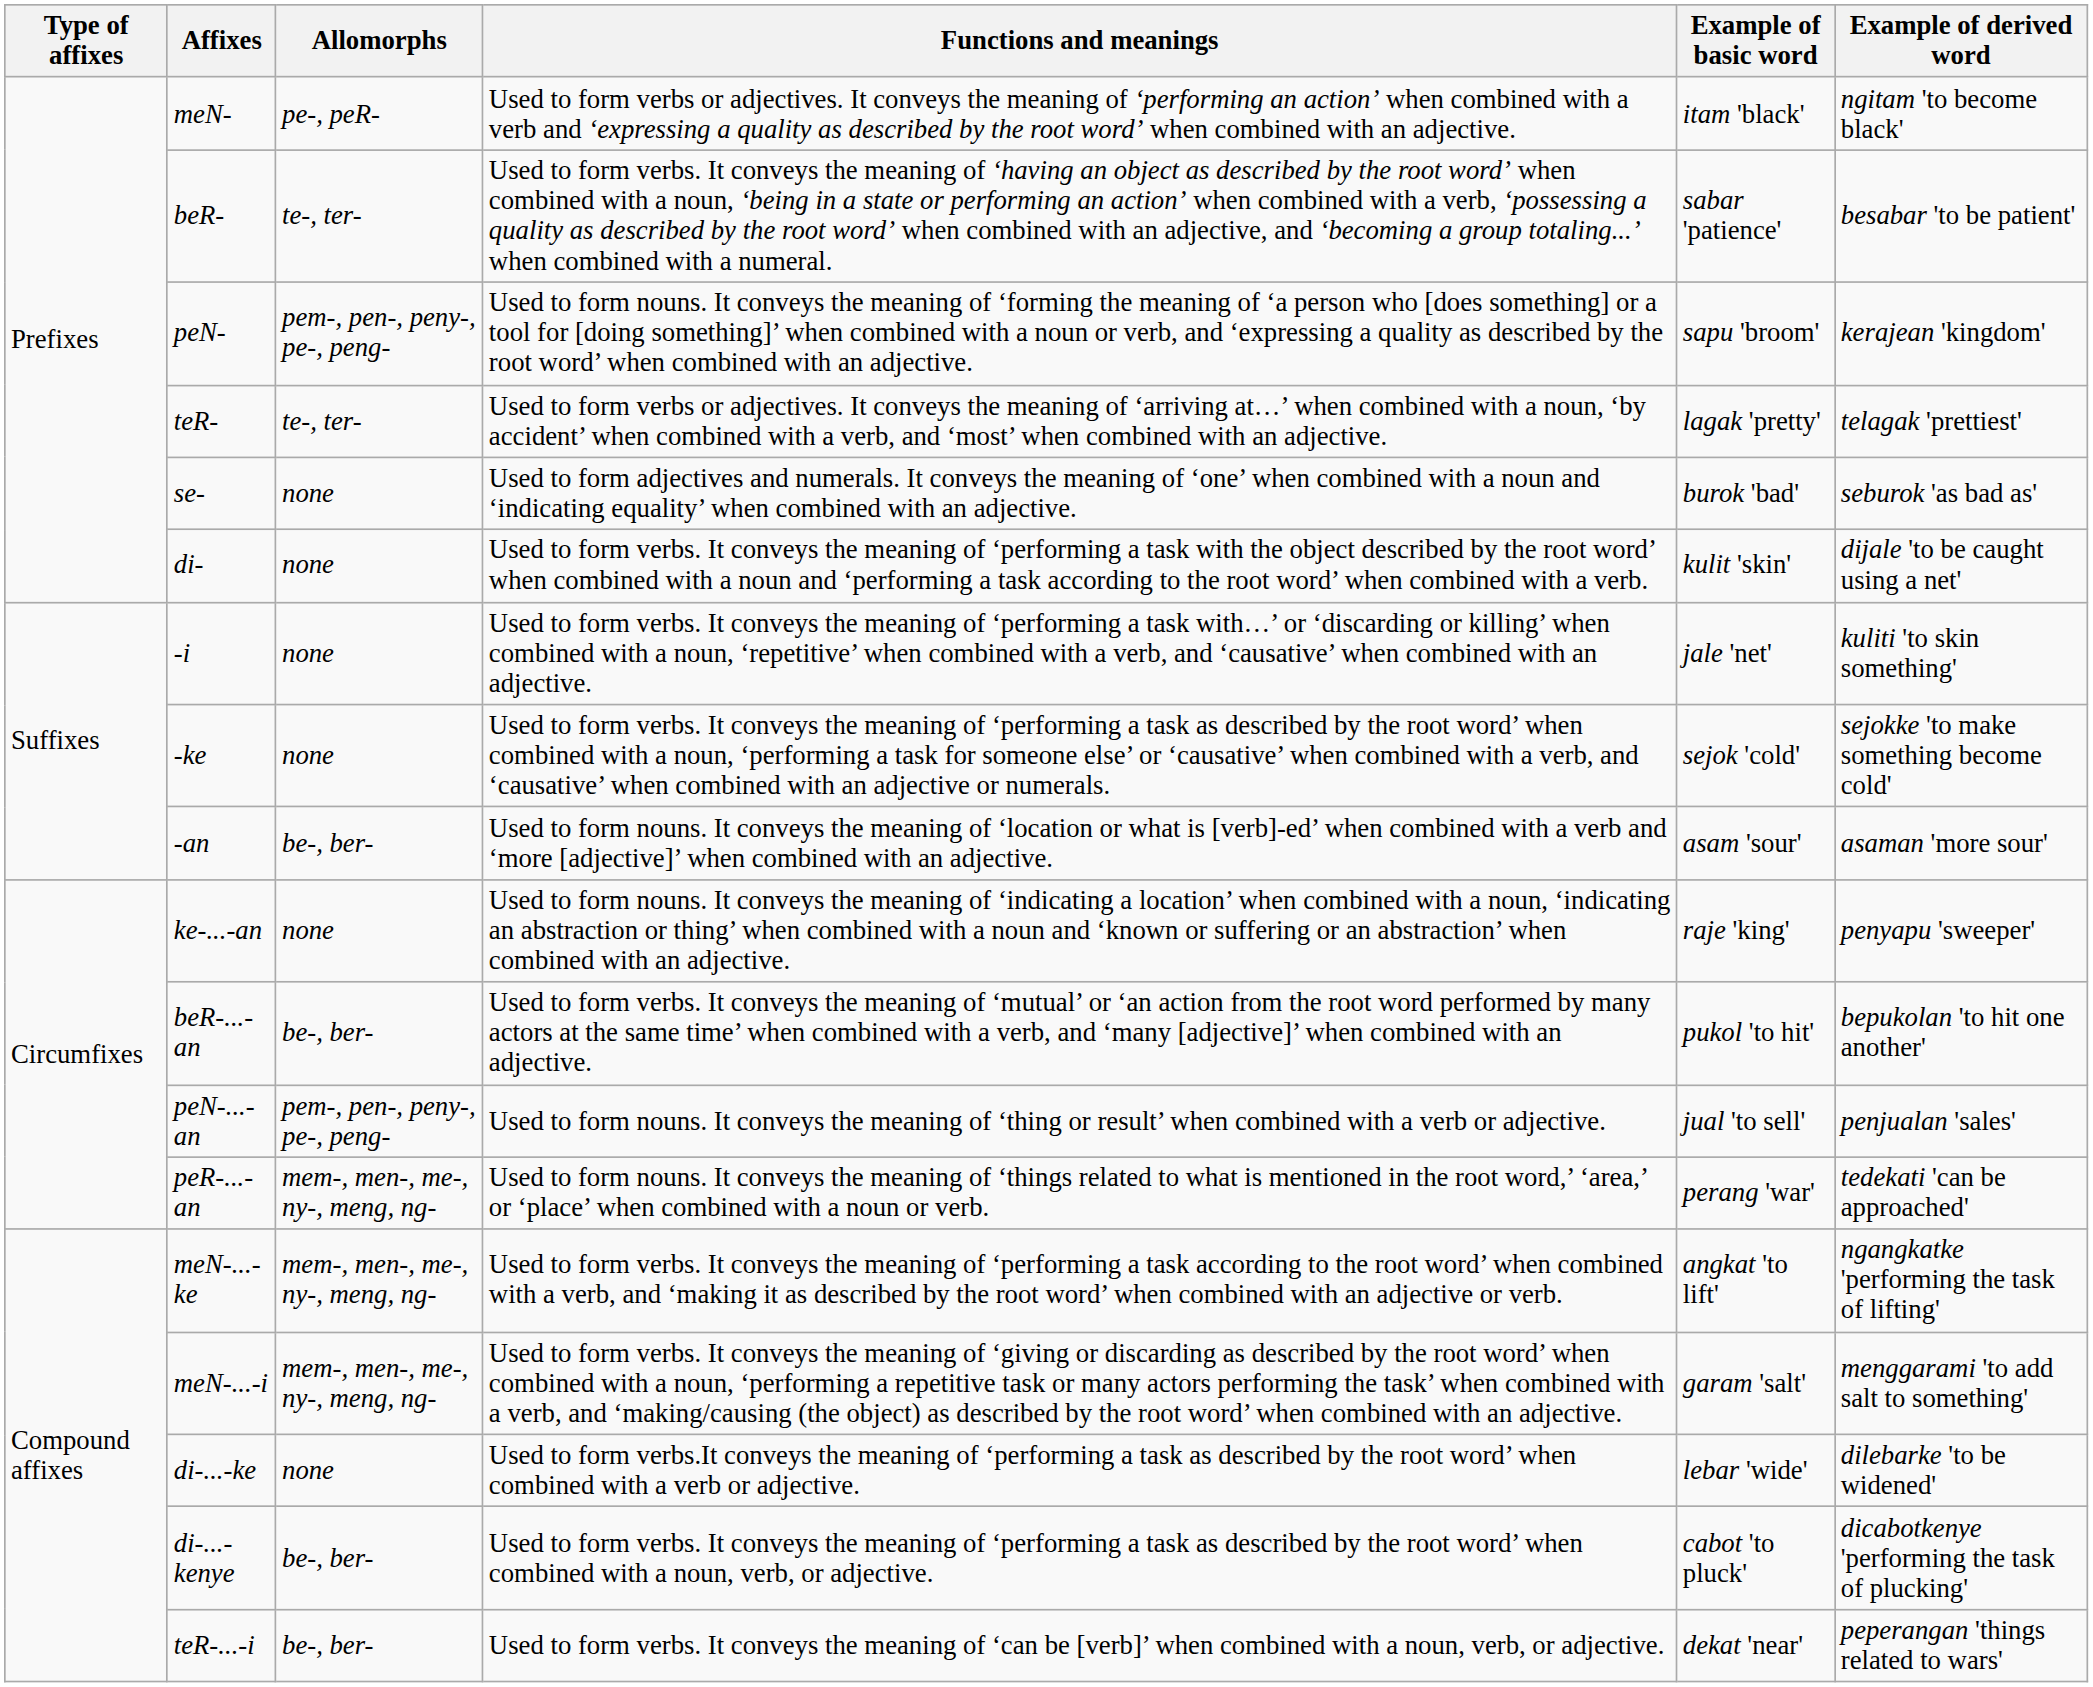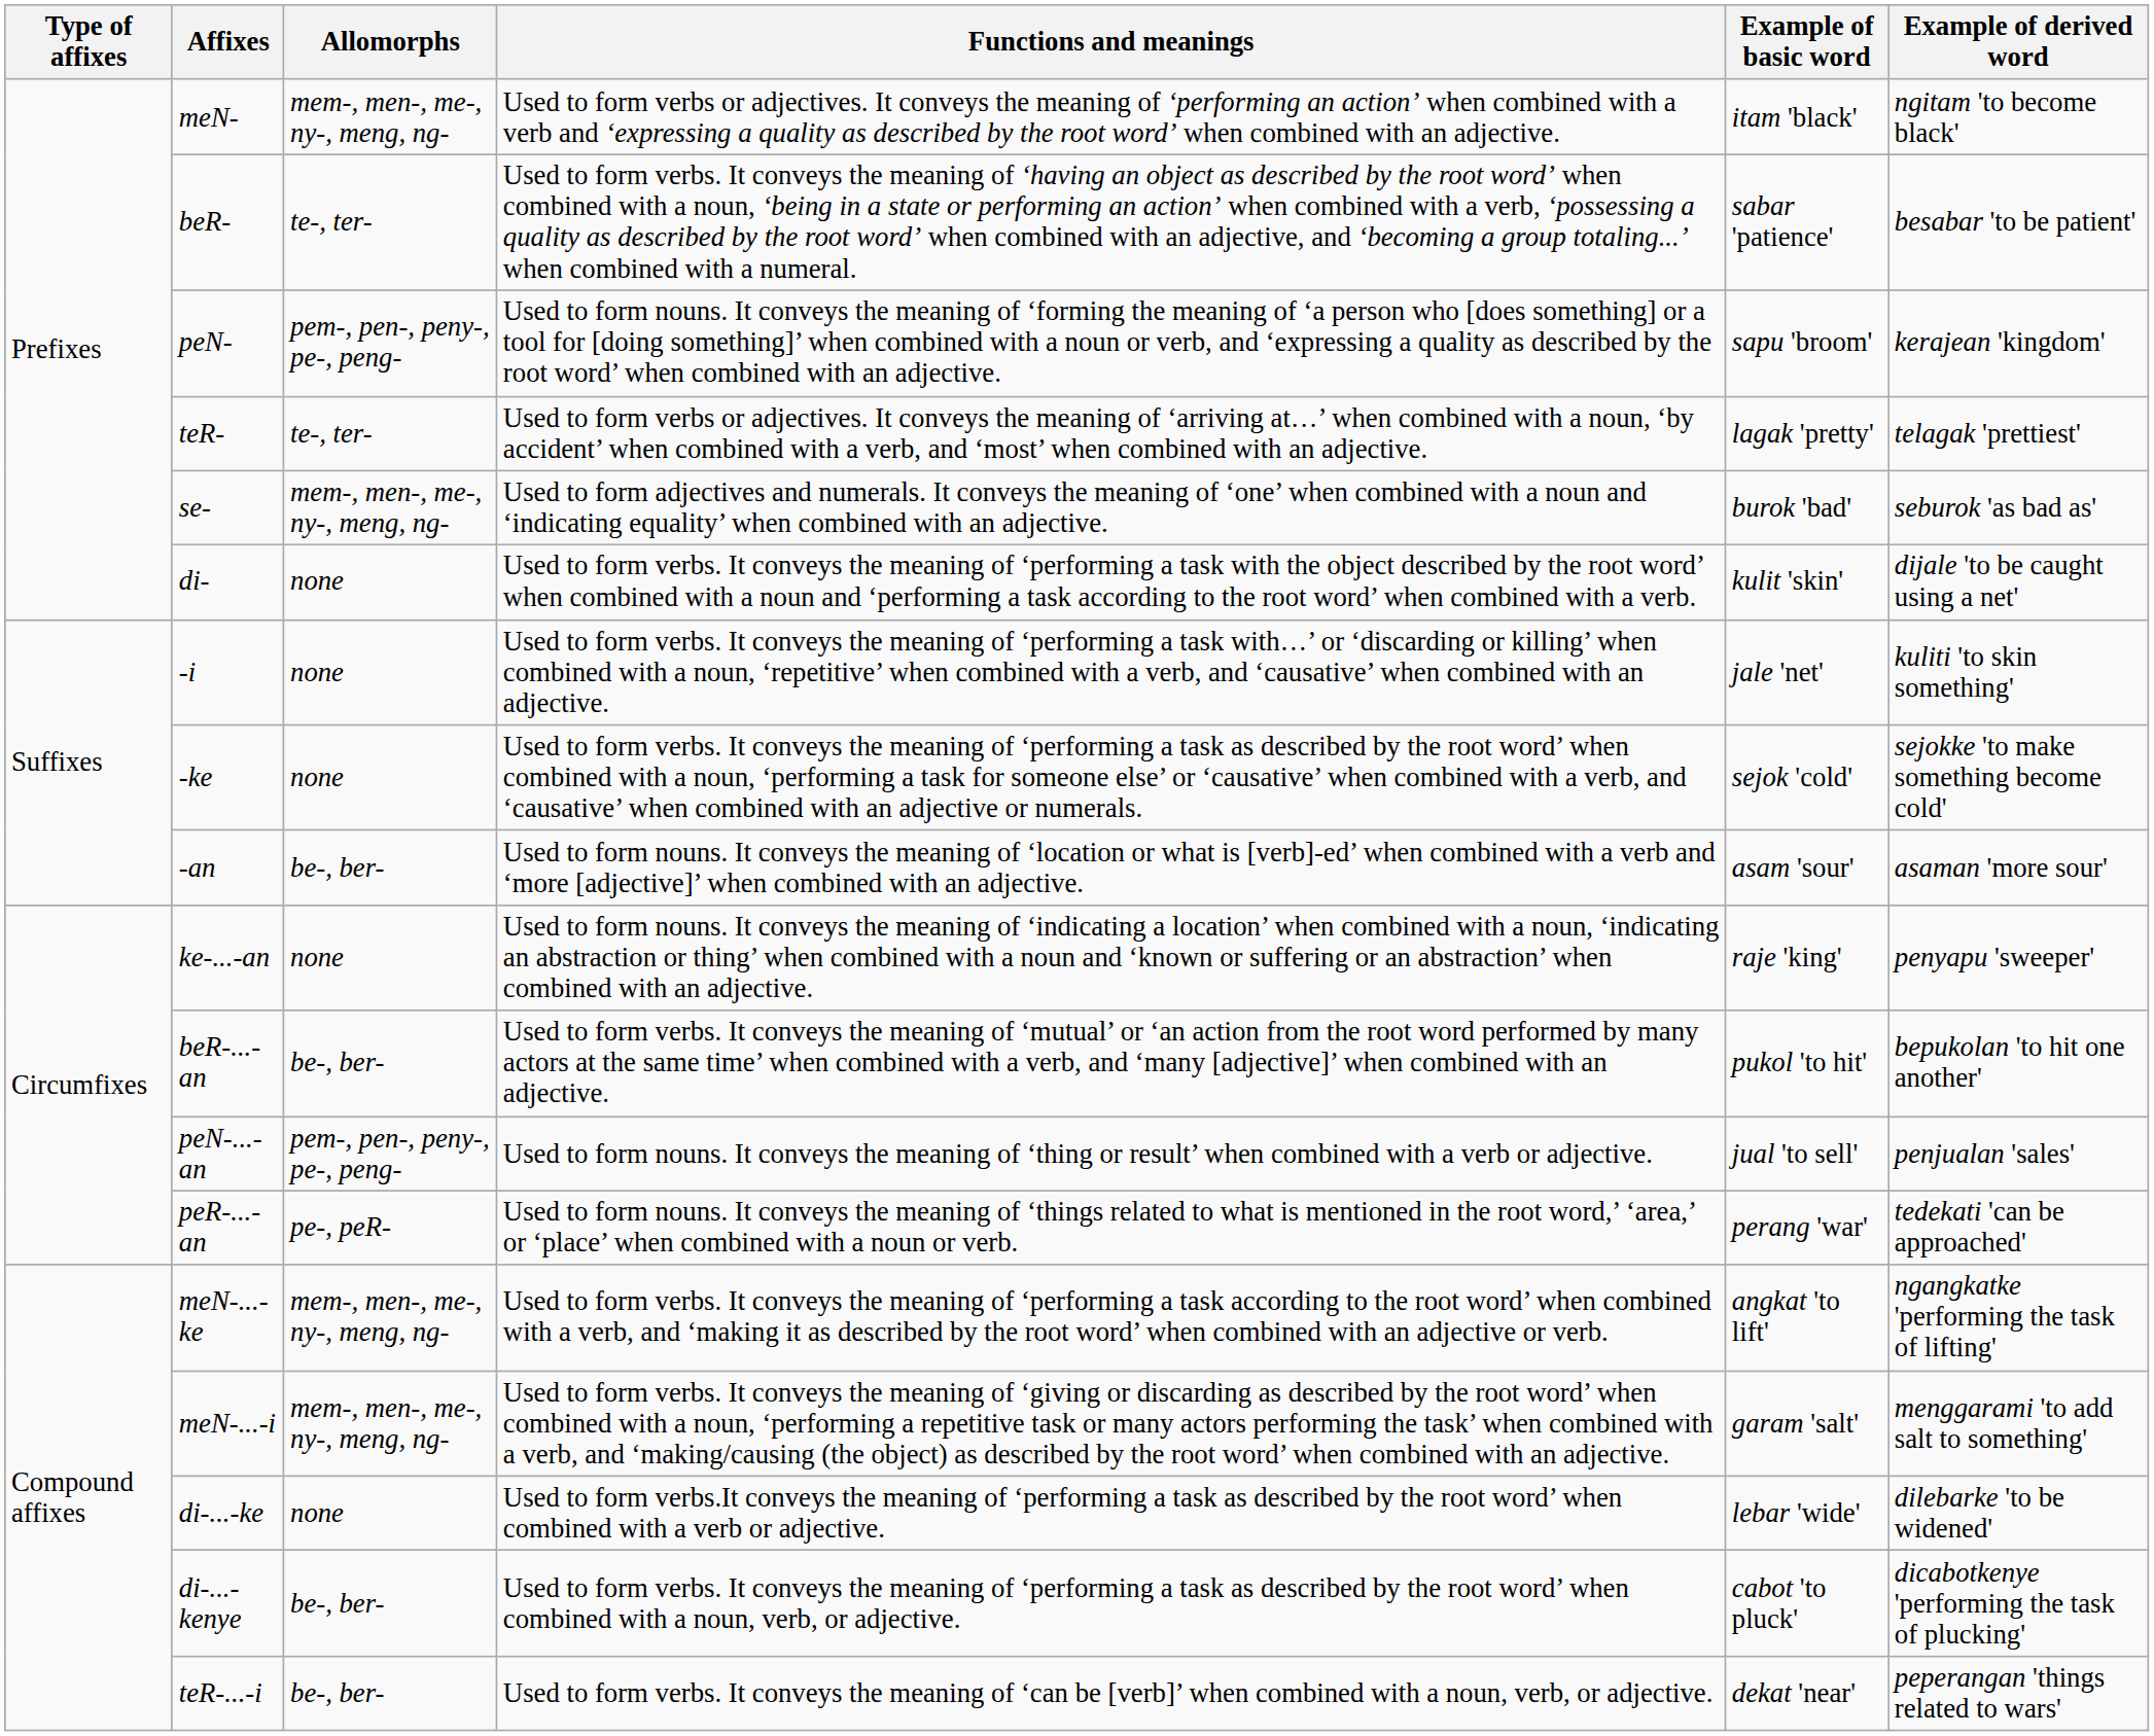 <table class="wikitable">
 <tr>
 <th>Type of affixes</th>
 <th>Affixes</th>
 <th>Allomorphs</th>
 <th>Functions and meanings</th>
 <th>Example of basic word</th>
 <th>Example of derived word</th>
 </tr>
 <tr>
 <td rowspan="6">Prefixes</td>
 <td><em>meN-</em></td>
-<td><em>pe-, peR-</em></td>
+<td><em>mem-, men-, me-, ny-, meng, ng-</em></td>
 <td>Used to form verbs or adjectives. It conveys the meaning of <em>‘performing an action’</em> when combined with a verb and <em>‘expressing a quality as described by the root word’</em> when combined with an adjective.</td>
 <td><em>itam</em> 'black'</td>
 <td><em>ngitam</em> 'to become black'</td>
 </tr>
 <tr>
 <td><em>beR-</em></td>
 <td><em>te-, ter-</em></td>
 <td>Used to form verbs. It conveys the meaning of <em>‘having an object as described by the root word’</em> when combined with a noun, <em>‘being in a state or performing an action’</em> when combined with a verb, <em>‘possessing a quality as described by the root word’</em> when combined with an adjective, and <em>‘becoming a group totaling...’</em> when combined with a numeral.</td>
 <td><em>sabar</em> 'patience'</td>
 <td><em>besabar</em> 'to be patient'</td>
 </tr>
 <tr>
 <td><em>peN-</em></td>
 <td><em>pem-, pen-, peny-, pe-, peng-</em></td>
 <td>Used to form nouns. It conveys the meaning of ‘forming the meaning of ‘a person who [does something] or a tool for [doing something]’ when combined with a noun or verb, and ‘expressing a quality as described by the root word’ when combined with an adjective.</td>
 <td><em>sapu</em> 'broom'</td>
 <td><em>kerajean</em> 'kingdom'</td>
 </tr>
 <tr>
 <td><em>teR-</em></td>
 <td><em>te-, ter-</em></td>
 <td>Used to form verbs or adjectives. It conveys the meaning of ‘arriving at…’ when combined with a noun, ‘by accident’ when combined with a verb, and ‘most’ when combined with an adjective.</td>
 <td><em>lagak</em> 'pretty'</td>
 <td><em>telagak</em> 'prettiest'</td>
 </tr>
 <tr>
 <td><em>se-</em></td>
-<td><em>none</em></td>
+<td><em>mem-, men-, me-, ny-, meng, ng-</em></td>
 <td>Used to form adjectives and numerals. It conveys the meaning of ‘one’ when combined with a noun and ‘indicating equality’ when combined with an adjective.</td>
 <td><em>burok</em> 'bad'</td>
 <td><em>seburok</em> 'as bad as'</td>
 </tr>
 <tr>
 <td><em>di-</em></td>
 <td><em>none</em></td>
 <td>Used to form verbs. It conveys the meaning of ‘performing a task with the object described by the root word’ when combined with a noun and ‘performing a task according to the root word’ when combined with a verb.</td>
 <td><em>kulit</em> 'skin'</td>
 <td><em>dijale</em> 'to be caught using a net'</td>
 </tr>
 <tr>
 <td rowspan="3">Suffixes</td>
 <td><em>-i</em></td>
 <td><em>none</em></td>
 <td>Used to form verbs. It conveys the meaning of ‘performing a task with…’ or ‘discarding or killing’ when combined with a noun, ‘repetitive’ when combined with a verb, and ‘causative’ when combined with an adjective.</td>
 <td><em>jale</em> 'net'</td>
 <td><em>kuliti</em> 'to skin something'</td>
 </tr>
 <tr>
 <td><em>-ke</em></td>
 <td><em>none</em></td>
 <td>Used to form verbs. It conveys the meaning of ‘performing a task as described by the root word’ when combined with a noun, ‘performing a task for someone else’ or ‘causative’ when combined with a verb, and ‘causative’ when combined with an adjective or numerals.</td>
 <td><em>sejok</em> 'cold'</td>
 <td><em>sejokke</em> 'to make something become cold'</td>
 </tr>
 <tr>
 <td><em>-an</em></td>
 <td><em>be-, ber-</em></td>
 <td>Used to form nouns. It conveys the meaning of ‘location or what is [verb]-ed’ when combined with a verb and ‘more [adjective]’ when combined with an adjective.</td>
 <td><em>asam</em> 'sour'</td>
 <td><em>asaman</em> 'more sour'</td>
 </tr>
 <tr>
 <td rowspan="4">Circumfixes</td>
 <td><em>ke-...-an</em></td>
 <td><em>none</em></td>
 <td>Used to form nouns. It conveys the meaning of ‘indicating a location’ when combined with a noun, ‘indicating an abstraction or thing’ when combined with a noun and ‘known or suffering or an abstraction’ when combined with an adjective.</td>
 <td><em>raje</em> 'king'</td>
 <td><em>penyapu</em> 'sweeper'</td>
 </tr>
 <tr>
 <td><em>beR-...-an</em></td>
 <td><em>be-, ber-</em></td>
 <td>Used to form verbs. It conveys the meaning of ‘mutual’ or ‘an action from the root word performed by many actors at the same time’ when combined with a verb, and ‘many [adjective]’ when combined with an adjective.</td>
 <td><em>pukol</em> 'to hit'</td>
 <td><em>bepukolan</em> 'to hit one another'</td>
 </tr>
 <tr>
 <td><em>peN-...-an</em></td>
 <td><em>pem-, pen-, peny-, pe-, peng-</em></td>
 <td>Used to form nouns. It conveys the meaning of ‘thing or result’ when combined with a verb or adjective.</td>
 <td><em>jual</em> 'to sell'</td>
 <td><em>penjualan</em> 'sales'</td>
 </tr>
 <tr>
 <td><em>peR-...-an</em></td>
-<td><em>mem-, men-, me-, ny-, meng, ng-</em></td>
+<td><em>pe-, peR-</em></td>
 <td>Used to form nouns. It conveys the meaning of ‘things related to what is mentioned in the root word,’ ‘area,’ or ‘place’ when combined with a noun or verb.</td>
 <td><em>perang</em> 'war'</td>
 <td><em>tedekati</em> 'can be approached'</td>
 </tr>
 <tr>
 <td rowspan="5">Compound affixes</td>
 <td><em>meN-...-ke</em></td>
 <td><em>mem-, men-, me-, ny-, meng, ng-</em></td>
 <td>Used to form verbs. It conveys the meaning of ‘performing a task according to the root word’ when combined with a verb, and ‘making it as described by the root word’ when combined with an adjective or verb.</td>
 <td><em>angkat</em> 'to lift'</td>
 <td><em>ngangkatke</em> 'performing the task of lifting'</td>
 </tr>
 <tr>
 <td><em>meN-...-i</em></td>
 <td><em>mem-, men-, me-, ny-, meng, ng-</em></td>
 <td>Used to form verbs. It conveys the meaning of ‘giving or discarding as described by the root word’ when combined with a noun, ‘performing a repetitive task or many actors performing the task’ when combined with a verb, and ‘making/causing (the object) as described by the root word’ when combined with an adjective.</td>
 <td><em>garam</em> 'salt'</td>
 <td><em>menggarami</em> 'to add salt to something'</td>
 </tr>
 <tr>
 <td><em>di-...-ke</em></td>
 <td><em>none</em></td>
 <td>Used to form verbs.It conveys the meaning of ‘performing a task as described by the root word’ when combined with a verb or adjective.</td>
 <td><em>lebar</em> 'wide'</td>
 <td><em>dilebarke</em> 'to be widened'</td>
 </tr>
 <tr>
 <td><em>di-...-kenye</em></td>
 <td><em>be-, ber-</em></td>
 <td>Used to form verbs. It conveys the meaning of ‘performing a task as described by the root word’ when combined with a noun, verb, or adjective.</td>
 <td><em>cabot</em> 'to pluck'</td>
 <td><em>dicabotkenye</em> 'performing the task of plucking'</td>
 </tr>
 <tr>
 <td><em>teR-...-i</em></td>
 <td><em>be-, ber-</em></td>
 <td>Used to form verbs. It conveys the meaning of ‘can be [verb]’ when combined with a noun, verb, or adjective.</td>
 <td><em>dekat</em> 'near'</td>
 <td><em>peperangan</em> 'things related to wars'</td>
 </tr>
 </table>
